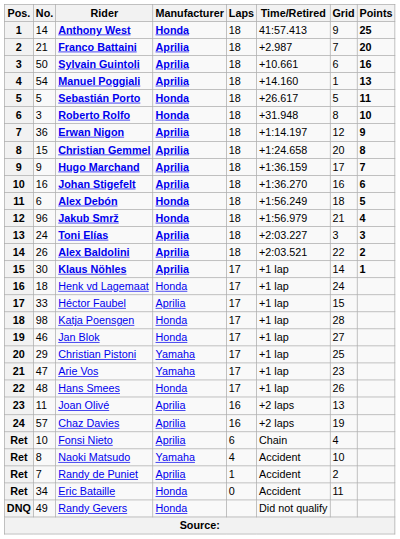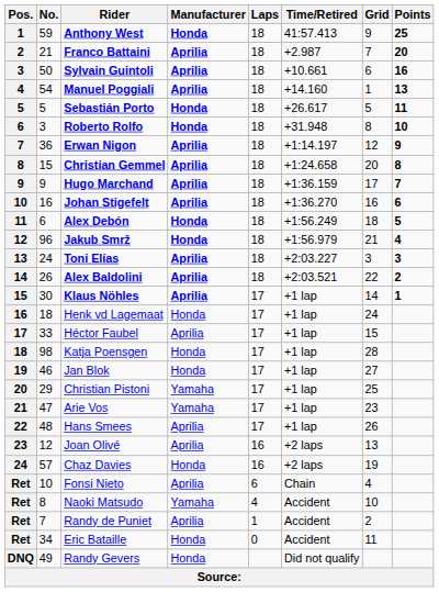 <table class="wikitable" style="font-size: 95%;">
 <tr>
 <th>Pos.</th>
 <th>No.</th>
 <th>Rider</th>
 <th>Manufacturer</th>
 <th>Laps</th>
 <th>Time/Retired</th>
 <th>Grid</th>
 <th>Points</th>
 </tr>
 <tr>
 <th>1</th>
-<td>14</td>
+<td>59</td>
 <td> <strong><a href='#'>Anthony West</a></strong></td>
 <td><strong><a href='#'>Honda</a></strong></td>
 <td>18</td>
 <td>41:57.413</td>
 <td>9</td>
 <td><strong>25</strong></td>
 </tr>
 <tr>
 <th>2</th>
 <td>21</td>
 <td> <strong><a href='#'>Franco Battaini</a></strong></td>
 <td><strong><a href='#'>Aprilia</a></strong></td>
 <td>18</td>
 <td>+2.987</td>
 <td>7</td>
 <td><strong>20</strong></td>
 </tr>
 <tr>
 <th>3</th>
 <td>50</td>
 <td> <strong><a href='#'>Sylvain Guintoli</a></strong></td>
 <td><strong><a href='#'>Aprilia</a></strong></td>
 <td>18</td>
 <td>+10.661</td>
 <td>6</td>
 <td><strong>16</strong></td>
 </tr>
 <tr>
 <th>4</th>
 <td>54</td>
 <td> <strong><a href='#'>Manuel Poggiali</a></strong></td>
 <td><strong><a href='#'>Aprilia</a></strong></td>
 <td>18</td>
 <td>+14.160</td>
 <td>1</td>
 <td><strong>13</strong></td>
 </tr>
 <tr>
 <th>5</th>
 <td>5</td>
 <td> <strong><a href='#'>Sebastián Porto</a></strong></td>
 <td><strong><a href='#'>Honda</a></strong></td>
 <td>18</td>
 <td>+26.617</td>
 <td>5</td>
 <td><strong>11</strong></td>
 </tr>
 <tr>
 <th>6</th>
 <td>3</td>
 <td> <strong><a href='#'>Roberto Rolfo</a></strong></td>
 <td><strong><a href='#'>Honda</a></strong></td>
 <td>18</td>
 <td>+31.948</td>
 <td>8</td>
 <td><strong>10</strong></td>
 </tr>
 <tr>
 <th>7</th>
 <td>36</td>
 <td> <strong><a href='#'>Erwan Nigon</a></strong></td>
 <td><strong><a href='#'>Aprilia</a></strong></td>
 <td>18</td>
 <td>+1:14.197</td>
 <td>12</td>
 <td><strong>9</strong></td>
 </tr>
 <tr>
 <th>8</th>
 <td>15</td>
 <td> <strong><a href='#'>Christian Gemmel</a></strong></td>
 <td><strong><a href='#'>Aprilia</a></strong></td>
 <td>18</td>
 <td>+1:24.658</td>
 <td>20</td>
 <td><strong>8</strong></td>
 </tr>
 <tr>
 <th>9</th>
 <td>9</td>
 <td> <strong><a href='#'>Hugo Marchand</a></strong></td>
 <td><strong><a href='#'>Aprilia</a></strong></td>
 <td>18</td>
 <td>+1:36.159</td>
 <td>17</td>
 <td><strong>7</strong></td>
 </tr>
 <tr>
 <th>10</th>
 <td>16</td>
 <td> <strong><a href='#'>Johan Stigefelt</a></strong></td>
 <td><strong><a href='#'>Aprilia</a></strong></td>
 <td>18</td>
 <td>+1:36.270</td>
 <td>16</td>
 <td><strong>6</strong></td>
 </tr>
 <tr>
 <th>11</th>
 <td>6</td>
 <td> <strong><a href='#'>Alex Debón</a></strong></td>
 <td><strong><a href='#'>Honda</a></strong></td>
 <td>18</td>
 <td>+1:56.249</td>
 <td>18</td>
 <td><strong>5</strong></td>
 </tr>
 <tr>
 <th>12</th>
 <td>96</td>
 <td> <strong><a href='#'>Jakub Smrž</a></strong></td>
 <td><strong><a href='#'>Honda</a></strong></td>
 <td>18</td>
 <td>+1:56.979</td>
 <td>21</td>
 <td><strong>4</strong></td>
 </tr>
 <tr>
 <th>13</th>
 <td>24</td>
 <td> <strong><a href='#'>Toni Elías</a></strong></td>
 <td><strong><a href='#'>Aprilia</a></strong></td>
 <td>18</td>
 <td>+2:03.227</td>
 <td>3</td>
 <td><strong>3</strong></td>
 </tr>
 <tr>
 <th>14</th>
 <td>26</td>
 <td> <strong><a href='#'>Alex Baldolini</a></strong></td>
 <td><strong><a href='#'>Aprilia</a></strong></td>
 <td>18</td>
 <td>+2:03.521</td>
 <td>22</td>
 <td><strong>2</strong></td>
 </tr>
 <tr>
 <th>15</th>
 <td>30</td>
 <td> <strong><a href='#'>Klaus Nöhles</a></strong></td>
 <td><strong><a href='#'>Aprilia</a></strong></td>
 <td>17</td>
 <td>+1 lap</td>
 <td>14</td>
 <td><strong>1</strong></td>
 </tr>
 <tr>
 <th>16</th>
 <td>18</td>
 <td> <a href='#'>Henk vd Lagemaat</a></td>
 <td><a href='#'>Honda</a></td>
 <td>17</td>
 <td>+1 lap</td>
 <td>24</td>
 <td></td>
 </tr>
 <tr>
 <th>17</th>
 <td>33</td>
 <td> <a href='#'>Héctor Faubel</a></td>
 <td><a href='#'>Aprilia</a></td>
 <td>17</td>
 <td>+1 lap</td>
 <td>15</td>
 <td></td>
 </tr>
 <tr>
 <th>18</th>
 <td>98</td>
 <td> <a href='#'>Katja Poensgen</a></td>
 <td><a href='#'>Honda</a></td>
 <td>17</td>
 <td>+1 lap</td>
 <td>28</td>
 <td></td>
 </tr>
 <tr>
 <th>19</th>
 <td>46</td>
 <td> <a href='#'>Jan Blok</a></td>
 <td><a href='#'>Honda</a></td>
 <td>17</td>
 <td>+1 lap</td>
 <td>27</td>
 <td></td>
 </tr>
 <tr>
 <th>20</th>
 <td>29</td>
 <td> <a href='#'>Christian Pistoni</a></td>
 <td><a href='#'>Yamaha</a></td>
 <td>17</td>
 <td>+1 lap</td>
 <td>25</td>
 <td></td>
 </tr>
 <tr>
 <th>21</th>
 <td>47</td>
 <td> <a href='#'>Arie Vos</a></td>
 <td><a href='#'>Yamaha</a></td>
 <td>17</td>
 <td>+1 lap</td>
 <td>23</td>
 <td></td>
 </tr>
 <tr>
 <th>22</th>
 <td>48</td>
 <td> <a href='#'>Hans Smees</a></td>
-<td><a href='#'>Honda</a></td>
+<td><a href='#'>Aprilia</a></td>
 <td>17</td>
 <td>+1 lap</td>
 <td>26</td>
 <td></td>
 </tr>
 <tr>
 <th>23</th>
-<td>11</td>
+<td>12</td>
 <td> <a href='#'>Joan Olivé</a></td>
 <td><a href='#'>Aprilia</a></td>
 <td>16</td>
 <td>+2 laps</td>
 <td>13</td>
 <td></td>
 </tr>
 <tr>
 <th>24</th>
 <td>57</td>
 <td> <a href='#'>Chaz Davies</a></td>
-<td><a href='#'>Aprilia</a></td>
+<td><a href='#'>Honda</a></td>
 <td>16</td>
 <td>+2 laps</td>
 <td>19</td>
 <td></td>
 </tr>
 <tr>
 <th>Ret</th>
 <td>10</td>
 <td> <a href='#'>Fonsi Nieto</a></td>
 <td><a href='#'>Aprilia</a></td>
 <td>6</td>
 <td>Chain</td>
 <td>4</td>
 <td></td>
 </tr>
 <tr>
 <th>Ret</th>
 <td>8</td>
 <td> <a href='#'>Naoki Matsudo</a></td>
 <td><a href='#'>Yamaha</a></td>
 <td>4</td>
 <td>Accident</td>
 <td>10</td>
 <td></td>
 </tr>
 <tr>
 <th>Ret</th>
 <td>7</td>
 <td> <a href='#'>Randy de Puniet</a></td>
 <td><a href='#'>Aprilia</a></td>
 <td>1</td>
 <td>Accident</td>
 <td>2</td>
 <td></td>
 </tr>
 <tr>
 <th>Ret</th>
 <td>34</td>
 <td> <a href='#'>Eric Bataille</a></td>
 <td><a href='#'>Honda</a></td>
 <td>0</td>
 <td>Accident</td>
 <td>11</td>
 <td></td>
 </tr>
 <tr>
 <th>DNQ</th>
 <td>49</td>
 <td> <a href='#'>Randy Gevers</a></td>
 <td><a href='#'>Honda</a></td>
 <td></td>
 <td>Did not qualify</td>
 <td></td>
 <td></td>
 </tr>
 <tr>
 <th colspan=8>Source: </th>
 </tr>
 </table>
